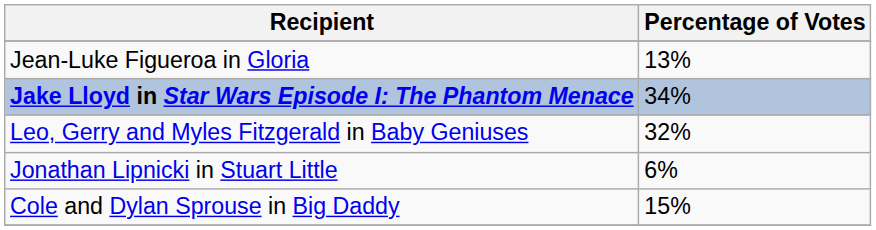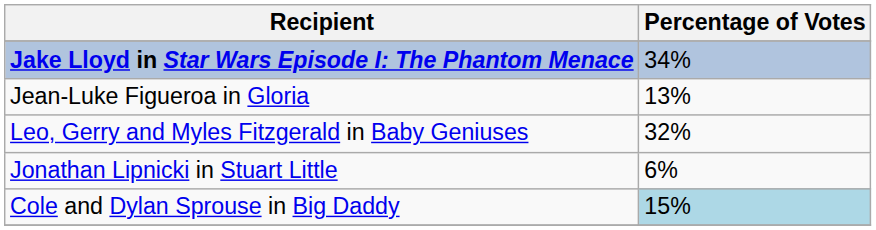 <table class="wikitable sortable plainrowheaders" align="centre">
 <tr>
 <th>Recipient</th>
 <th>Percentage of Votes</th>
 </tr>
 <tr>
 </tr>
+<tr style="background:#B0C4DE;">
+<td><strong><a href='#'>Jake Lloyd</a> in <em><a href='#'>Star Wars Episode I: The Phantom Menace</a><strong><em></td>
+<td></strong>34%<strong></td>
+</tr>
 <tr>
 <td>Jean-Luke Figueroa in </em><a href='#'>Gloria</a><em></td>
 <td>13%</td>
-</tr>
-<tr style="background:#B0C4DE;">
-<td><strong><a href='#'>Jake Lloyd</a> in <em><a href='#'>Star Wars Episode I: The Phantom Menace</a><strong><em></td>
-<td></strong>34%<strong></td>
 </tr>
 <tr>
 <td><a href='#'>Leo, Gerry and Myles Fitzgerald</a> in </em><a href='#'>Baby Geniuses</a><em></td>
 <td>32%</td>
 </tr>
 <tr>
 <td><a href='#'>Jonathan Lipnicki</a> in </em><a href='#'>Stuart Little</a><em></td>
 <td>6%</td>
 </tr>
 <tr>
 <td><a href='#'>Cole</a> and <a href='#'>Dylan Sprouse</a> in </em><a href='#'>Big Daddy</a><em></td>
-<td>15%</td>
+<td style="background: lightblue;">15%</td>
 </tr>
 <tr>
 </tr>
 </table>
